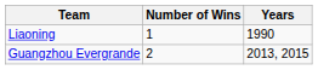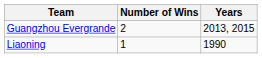 <table class="wikitable">
 <tr>
 <th>Team</th>
 <th>Number of Wins</th>
 <th>Years</th>
 </tr>
 <tr>
+<td><a href='#'>Guangzhou Evergrande</a></td>
+<td>2</td>
+<td>2013, 2015</td>
+</tr>
+<tr>
 <td><a href='#'>Liaoning</a></td>
 <td>1</td>
 <td>1990</td>
 </tr>
-<tr>
-<td><a href='#'>Guangzhou Evergrande</a></td>
-<td>2</td>
-<td>2013, 2015</td>
-</tr>
 </table>
